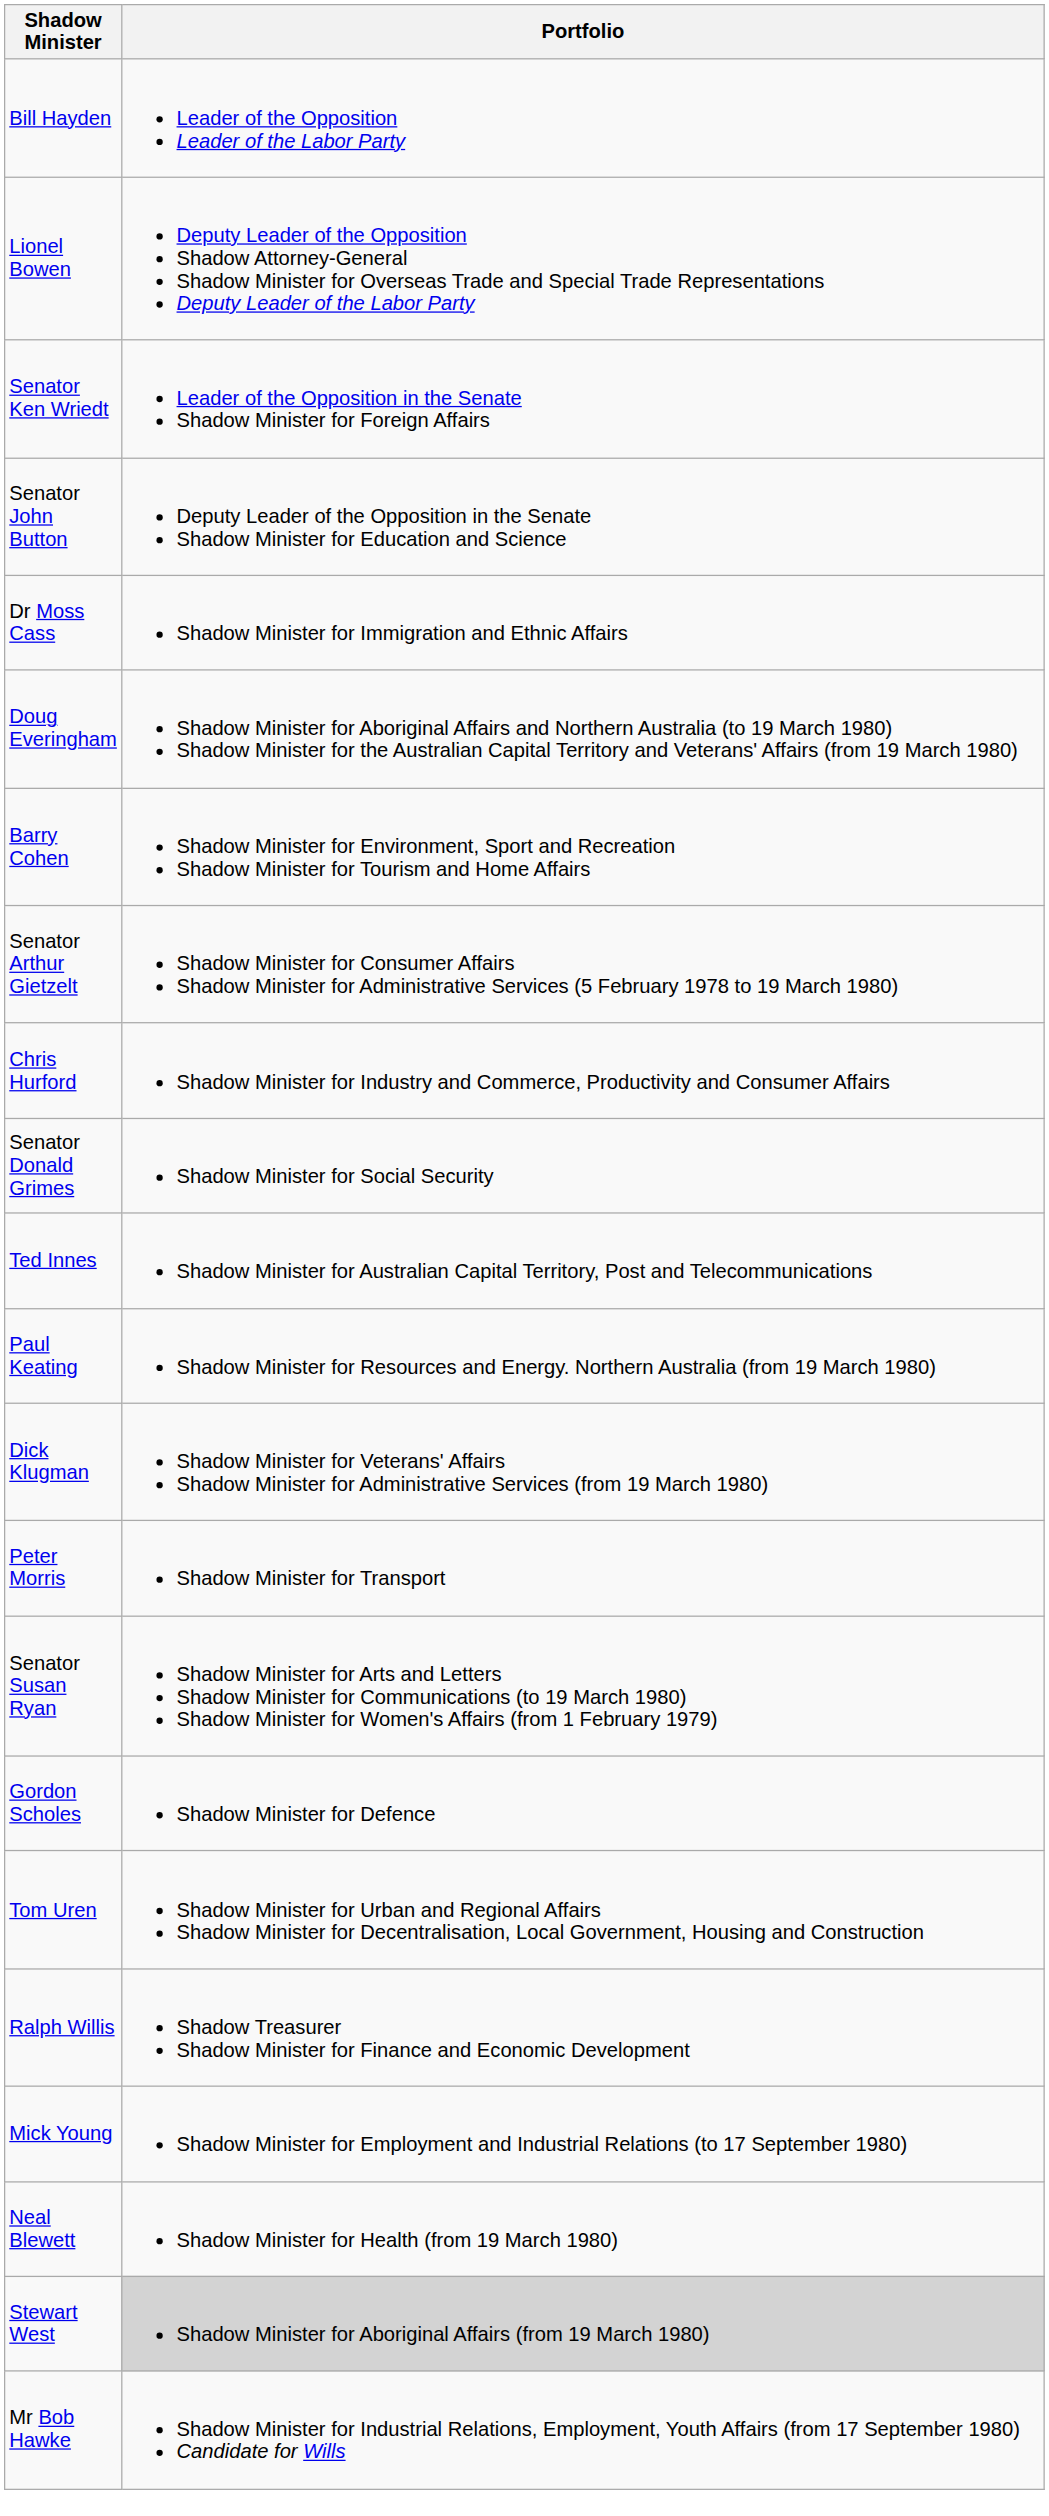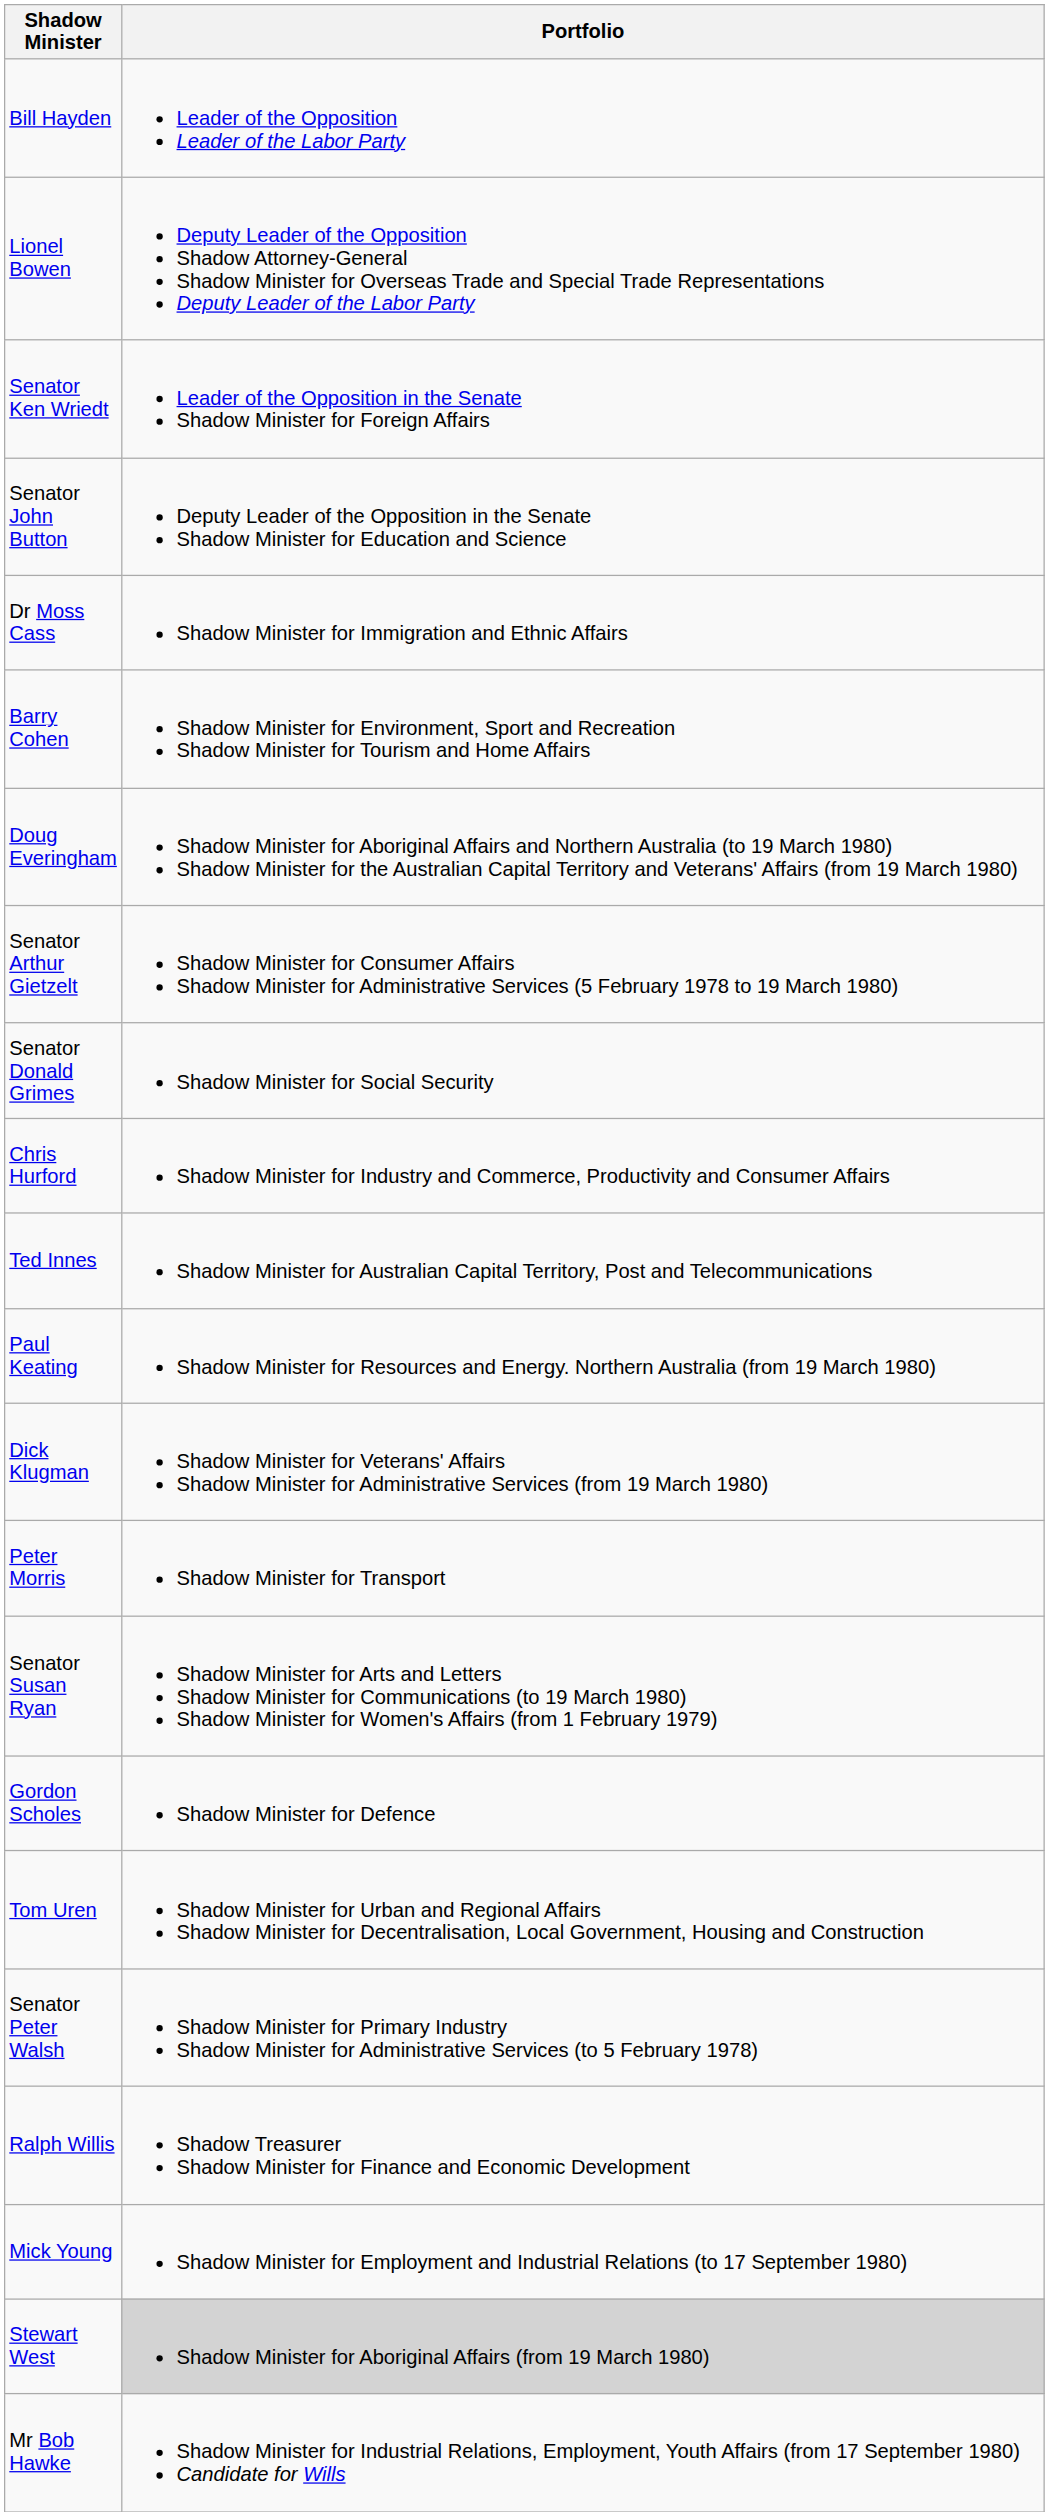 <table class="wikitable">
 <tr>
 <th width=80>Shadow Minister</th>
 <th width=725>Portfolio</th>
 </tr>
 <tr>
 <td><a href='#'>Bill Hayden</a> </td>
 <td><br><ul><li><a href='#'>Leader of the Opposition</a></li><li><a href='#'><em>Leader of the Labor Party</em></a></li></ul></td>
 </tr>
 <tr>
 <td><a href='#'>Lionel Bowen</a> </td>
 <td><br><ul><li><a href='#'>Deputy Leader of the Opposition</a></li><li>Shadow Attorney-General</li><li>Shadow Minister for Overseas Trade and Special Trade Representations</li><li><a href='#'><em>Deputy Leader of the Labor Party</em></a></li></ul></td>
 </tr>
 <tr>
 <td><a href='#'>Senator</a> <a href='#'>Ken Wriedt</a></td>
 <td><br><ul><li><a href='#'>Leader of the Opposition in the Senate</a></li><li>Shadow Minister for Foreign Affairs</li></ul></td>
 </tr>
 <tr>
 <td>Senator <a href='#'>John Button</a></td>
 <td><br><ul><li>Deputy Leader of the Opposition in the Senate</li><li>Shadow Minister for Education and Science</li></ul></td>
 </tr>
 <tr>
 <td>Dr <a href='#'>Moss Cass</a> </td>
 <td><br><ul><li>Shadow Minister for Immigration and Ethnic Affairs</li></ul></td>
 </tr>
 <tr>
+<td><a href='#'>Barry Cohen</a> </td>
+<td><br><ul><li>Shadow Minister for Environment, Sport and Recreation</li><li>Shadow Minister for Tourism and Home Affairs</li></ul></td>
+</tr>
+<tr>
 <td><a href='#'>Doug Everingham</a> </td>
 <td><br><ul><li>Shadow Minister for Aboriginal Affairs and Northern Australia (to 19 March 1980)</li><li>Shadow Minister for the Australian Capital Territory and Veterans' Affairs (from 19 March 1980)</li></ul></td>
-</tr>
-<tr>
-<td><a href='#'>Barry Cohen</a> </td>
-<td><br><ul><li>Shadow Minister for Environment, Sport and Recreation</li><li>Shadow Minister for Tourism and Home Affairs</li></ul></td>
 </tr>
 <tr>
 <td>Senator <a href='#'>Arthur Gietzelt</a></td>
 <td><br><ul><li>Shadow Minister for Consumer Affairs</li><li>Shadow Minister for Administrative Services (5 February 1978 to 19 March 1980)</li></ul></td>
 </tr>
 <tr>
+<td>Senator <a href='#'>Donald Grimes</a></td>
+<td><br><ul><li>Shadow Minister for Social Security</li></ul></td>
+</tr>
+<tr>
 <td><a href='#'>Chris Hurford</a> </td>
 <td><br><ul><li>Shadow Minister for Industry and Commerce, Productivity and Consumer Affairs</li></ul></td>
-</tr>
-<tr>
-<td>Senator <a href='#'>Donald Grimes</a></td>
-<td><br><ul><li>Shadow Minister for Social Security</li></ul></td>
 </tr>
 <tr>
 <td><a href='#'>Ted Innes</a> </td>
 <td><br><ul><li>Shadow Minister for Australian Capital Territory, Post and Telecommunications</li></ul></td>
 </tr>
 <tr>
 <td><a href='#'>Paul Keating</a> </td>
 <td><br><ul><li>Shadow Minister for Resources and Energy. Northern Australia (from 19 March 1980)</li></ul></td>
 </tr>
 <tr>
 <td><a href='#'>Dick Klugman</a> </td>
 <td><br><ul><li>Shadow Minister for Veterans' Affairs</li><li>Shadow Minister for Administrative Services (from 19 March 1980)</li></ul></td>
 </tr>
 <tr>
 <td><a href='#'>Peter Morris</a> </td>
 <td><br><ul><li>Shadow Minister for Transport</li></ul></td>
 </tr>
 <tr>
 <td>Senator <a href='#'>Susan Ryan</a></td>
 <td><br><ul><li>Shadow Minister for Arts and Letters</li><li>Shadow Minister for Communications (to 19 March 1980)</li><li>Shadow Minister for Women's Affairs (from 1 February 1979)</li></ul></td>
 </tr>
 <tr>
 <td><a href='#'>Gordon Scholes</a> </td>
 <td><br><ul><li>Shadow Minister for Defence</li></ul></td>
 </tr>
 <tr>
 <td><a href='#'>Tom Uren</a> </td>
 <td><br><ul><li>Shadow Minister for Urban and Regional Affairs</li><li>Shadow Minister for Decentralisation, Local Government, Housing and Construction</li></ul></td>
 </tr>
 <tr>
+<td>Senator <a href='#'>Peter Walsh</a></td>
+<td><br><ul><li>Shadow Minister for Primary Industry</li><li>Shadow Minister for Administrative Services (to 5 February 1978)</li></ul></td>
+</tr>
+<tr>
 <td><a href='#'>Ralph Willis</a> </td>
 <td><br><ul><li>Shadow Treasurer</li><li>Shadow Minister for Finance and Economic Development</li></ul></td>
 </tr>
 <tr>
 <td><a href='#'>Mick Young</a> </td>
 <td><br><ul><li>Shadow Minister for Employment and Industrial Relations (to 17 September 1980)</li></ul></td>
-</tr>
-<tr>
-<td><a href='#'>Neal Blewett</a> </td>
-<td><br><ul><li>Shadow Minister for Health (from 19 March 1980)</li></ul></td>
 </tr>
 <tr>
 <td><a href='#'>Stewart West</a> </td>
 <td style="background: lightgrey;"><br><ul><li>Shadow Minister for Aboriginal Affairs (from 19 March 1980)</li></ul></td>
 </tr>
 <tr>
 <td>Mr <a href='#'>Bob Hawke</a></td>
 <td><br><ul><li>Shadow Minister for Industrial Relations, Employment, Youth Affairs (from 17 September 1980)</li><li><em>Candidate for <a href='#'>Wills</a></em></li></ul></td>
 </tr>
 </table>
